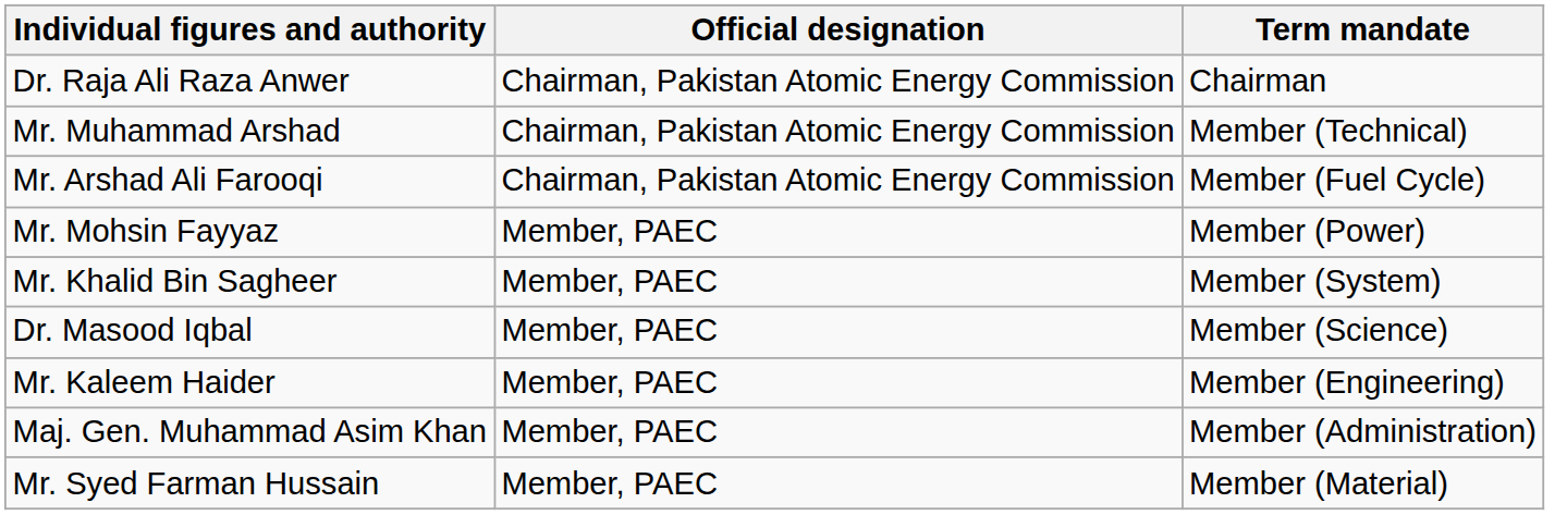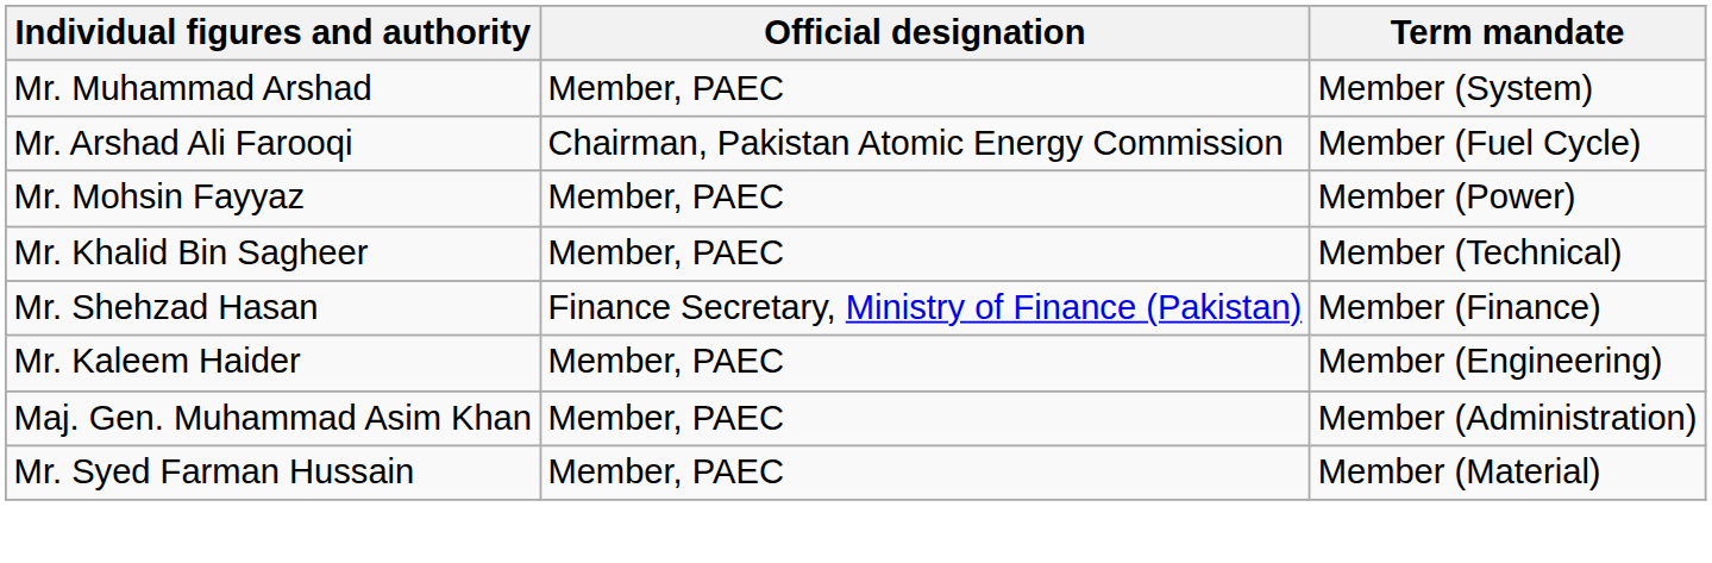 <table class="wikitable sortable">
 <tr>
 <th>Individual figures and authority</th>
 <th>Official designation</th>
 <th>Term mandate</th>
 </tr>
 <tr>
-<td>Dr. Raja Ali Raza Anwer</td>
-<td>Chairman, Pakistan Atomic Energy Commission</td>
-<td>Chairman</td>
-</tr>
-<tr>
 <td>Mr. Muhammad Arshad</td>
-<td>Chairman, Pakistan Atomic Energy Commission</td>
-<td>Member (Technical)</td>
+<td>Member, PAEC</td>
+<td>Member (System)</td>
 </tr>
 <tr>
 <td>Mr. Arshad Ali Farooqi</td>
 <td>Chairman, Pakistan Atomic Energy Commission</td>
 <td>Member (Fuel Cycle)</td>
 </tr>
 <tr>
 <td>Mr. Mohsin Fayyaz</td>
 <td>Member, PAEC</td>
 <td>Member (Power)</td>
 </tr>
 <tr>
 <td>Mr. Khalid Bin Sagheer</td>
 <td>Member, PAEC</td>
-<td>Member (System)</td>
+<td>Member (Technical)</td>
 </tr>
 <tr>
-<td>Dr. Masood Iqbal</td>
-<td>Member, PAEC</td>
-<td>Member (Science)</td>
+<td>Mr. Shehzad Hasan</td>
+<td>Finance Secretary, <a href='#'>Ministry of Finance (Pakistan)</a></td>
+<td>Member (Finance)</td>
 </tr>
 <tr>
 <td>Mr. Kaleem Haider</td>
 <td>Member, PAEC</td>
 <td>Member (Engineering)</td>
 </tr>
 <tr>
 <td>Maj. Gen. Muhammad Asim Khan</td>
 <td>Member, PAEC</td>
 <td>Member (Administration)</td>
 </tr>
 <tr>
 <td>Mr. Syed Farman Hussain</td>
 <td>Member, PAEC</td>
 <td>Member (Material)</td>
 </tr>
 </table>
